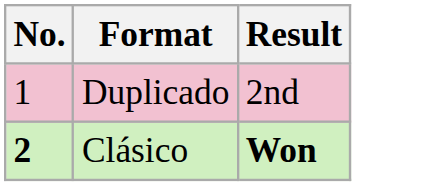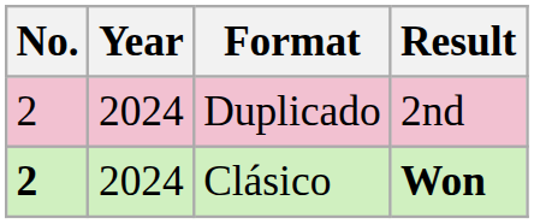 <table class="wikitable" style="font-size:95%;">
 <tr>
 <th>No.</th>
+<th>Year</th>
 <th>Format</th>
 <th>Result</th>
 </tr>
 <tr style="background:#F2C1D1;">
-<td>1</td>
+<td>2</td>
+<td>2024</td>
 <td>Duplicado</td>
 <td>2nd</td>
 </tr>
 <tr style="background:#d0f0c0;">
 <td><strong>2</strong></td>
+<td>2024</td>
 <td>Clásico</td>
 <td><strong>Won</strong></td>
 </tr>
 </table>
